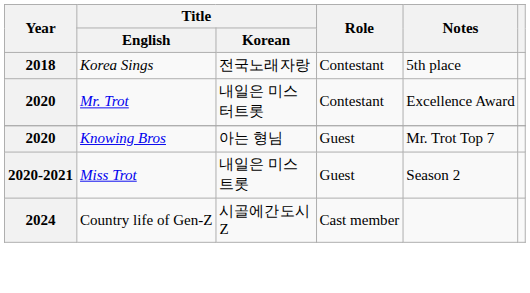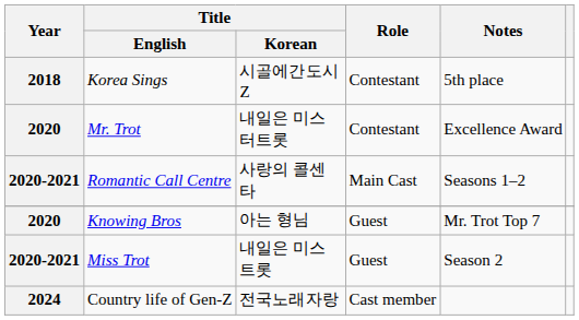 <table class="wikitable plainrowheaders sortable">
 <tr>
 <th scope="col" rowspan="2">Year</th>
 <th scope="col" colspan="2">Title</th>
 <th scope="col" rowspan="2">Role</th>
 <th scope="col" rowspan="2">Notes</th>
 <th scope="col" rowspan="2" class="unsortable"></th>
 </tr>
 <tr>
 <th scope="col">English</th>
 <th scope="col" style="width:6.2em;">Korean</th>
 </tr>
 <tr>
 <th scope="row">2018</th>
 <td><em>Korea Sings</em></td>
-<td>전국노래자랑</td>
+<td>시골에간도시Z</td>
 <td>Contestant</td>
 <td>5th place</td>
 <td style="text-align:center"></td>
 </tr>
 <tr>
 <th scope="row">2020</th>
 <td><em><a href='#'>Mr. Trot</a></em></td>
 <td>내일은 미스터트롯</td>
 <td>Contestant</td>
 <td>Excellence Award</td>
 <td style="text-align:center"></td>
+</tr>
+<tr>
+<th scope="row">2020-2021</th>
+<td><em><a href='#'>Romantic Call Centre</a></em></td>
+<td>사랑의 콜센타</td>
+<td>Main Cast</td>
+<td>Seasons 1–2</td>
+<td style="text-align:center"><br></td>
 </tr>
 <tr>
 </tr>
 <tr>
 <th scope="row">2020</th>
 <td><em><a href='#'>Knowing Bros</a></em></td>
 <td>아는 형님</td>
 <td>Guest</td>
 <td>Mr. Trot Top 7</td>
 <td style="text-align:center"><br></td>
 </tr>
 <tr>
 <th scope="row">2020-2021</th>
 <td><em><a href='#'>Miss Trot</a></em></td>
 <td>내일은 미스트롯</td>
 <td>Guest</td>
 <td>Season 2</td>
 <td style="text-align:center"><br></td>
 </tr>
 <tr>
 <th scope="row">2024</th>
 <td>Country life of Gen-Z</td>
-<td>시골에간도시Z</td>
+<td>전국노래자랑</td>
 <td>Cast member</td>
 <td></td>
 <td></td>
 </tr>
 </table>
